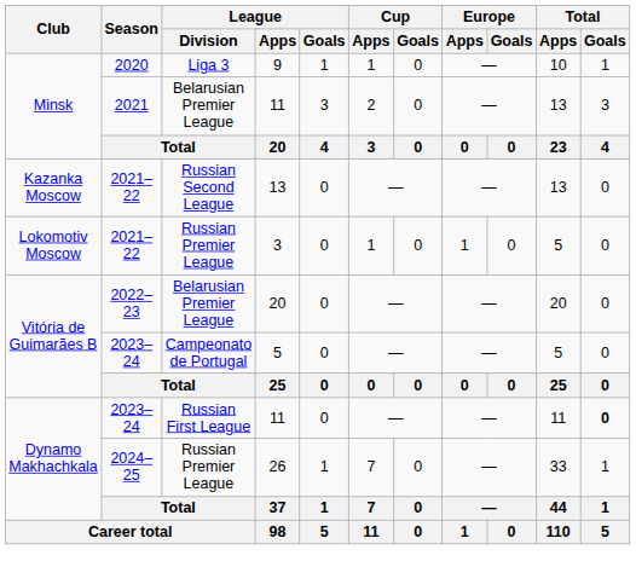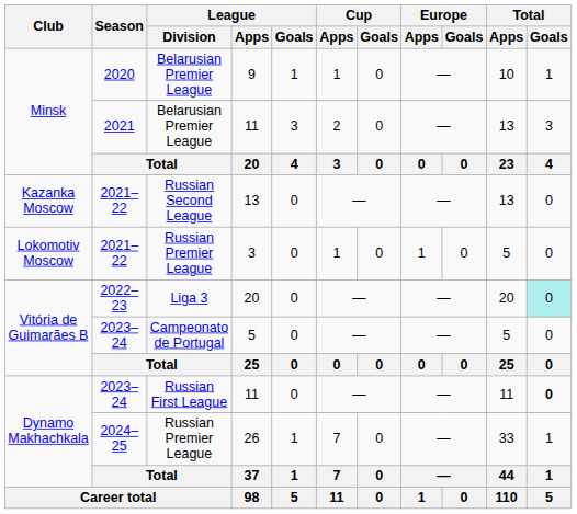 <table class="wikitable" style="text-align: center;">
 <tr>
 <th rowspan="2">Club</th>
 <th rowspan="2">Season</th>
 <th colspan="3">League</th>
 <th colspan="2">Cup</th>
 <th colspan="2">Europe</th>
 <th colspan="2">Total</th>
 </tr>
 <tr>
 <th>Division</th>
 <th>Apps</th>
 <th>Goals</th>
 <th>Apps</th>
 <th>Goals</th>
 <th>Apps</th>
 <th>Goals</th>
 <th>Apps</th>
 <th>Goals</th>
 </tr>
 <tr>
 <td rowspan="3"><a href='#'>Minsk</a></td>
 <td><a href='#'>2020</a></td>
-<td><a href='#'>Liga 3</a></td>
+<td><a href='#'>Belarusian Premier League</a></td>
 <td>9</td>
 <td>1</td>
 <td>1</td>
 <td>0</td>
 <td colspan="2">—</td>
 <td>10</td>
 <td>1</td>
 </tr>
 <tr>
 <td><a href='#'>2021</a></td>
 <td>Belarusian Premier League</td>
 <td>11</td>
 <td>3</td>
 <td>2</td>
 <td>0</td>
 <td colspan="2">—</td>
 <td>13</td>
 <td>3</td>
 </tr>
 <tr>
 <th colspan="2">Total</th>
 <th>20</th>
 <th>4</th>
 <th>3</th>
 <th>0</th>
 <th>0</th>
 <th>0</th>
 <th>23</th>
 <th>4</th>
 </tr>
 <tr>
 <td><a href='#'>Kazanka Moscow</a></td>
 <td><a href='#'>2021–22</a></td>
 <td><a href='#'>Russian Second League</a></td>
 <td>13</td>
 <td>0</td>
 <td colspan="2">—</td>
 <td colspan="2">—</td>
 <td>13</td>
 <td>0</td>
 </tr>
 <tr>
 <td><a href='#'>Lokomotiv Moscow</a></td>
 <td><a href='#'>2021–22</a></td>
 <td><a href='#'>Russian Premier League</a></td>
 <td>3</td>
 <td>0</td>
 <td>1</td>
 <td>0</td>
 <td>1</td>
 <td>0</td>
 <td>5</td>
 <td>0</td>
 </tr>
 <tr>
 <td rowspan="3"><a href='#'>Vitória de Guimarães B</a></td>
 <td><a href='#'>2022–23</a></td>
-<td><a href='#'>Belarusian Premier League</a></td>
+<td><a href='#'>Liga 3</a></td>
 <td>20</td>
 <td>0</td>
 <td colspan="2">—</td>
 <td colspan="2">—</td>
 <td>20</td>
-<td>0</td>
+<td style="background: paleturquoise;">0</td>
 </tr>
 <tr>
 <td><a href='#'>2023–24</a></td>
 <td><a href='#'>Campeonato de Portugal</a></td>
 <td>5</td>
 <td>0</td>
 <td colspan="2">—</td>
 <td colspan="2">—</td>
 <td>5</td>
 <td>0</td>
 </tr>
 <tr>
 <th colspan="2">Total</th>
 <th>25</th>
 <th>0</th>
 <th>0</th>
 <th>0</th>
 <th>0</th>
 <th>0</th>
 <th>25</th>
 <th>0</th>
 </tr>
 <tr>
 <td rowspan="3"><a href='#'>Dynamo Makhachkala</a></td>
 <td><a href='#'>2023–24</a></td>
 <td><a href='#'>Russian First League</a></td>
 <td>11</td>
 <td>0</td>
 <td colspan="2">—</td>
 <td colspan="2">—</td>
 <td>11</td>
 <td><strong>0</strong></td>
 </tr>
 <tr>
 <td><a href='#'>2024–25</a></td>
 <td>Russian Premier League</td>
 <td>26</td>
 <td>1</td>
 <td>7</td>
 <td>0</td>
 <td colspan="2">—</td>
 <td>33</td>
 <td>1</td>
 </tr>
 <tr>
 <th colspan="2">Total</th>
 <th>37</th>
 <th>1</th>
 <th>7</th>
 <th>0</th>
 <th colspan="2">—</th>
 <th>44</th>
 <th>1</th>
 </tr>
 <tr>
 <th colspan="3">Career total</th>
 <th>98</th>
 <th>5</th>
 <th>11</th>
 <th>0</th>
 <th>1</th>
 <th>0</th>
 <th>110</th>
 <th>5</th>
 </tr>
 </table>
